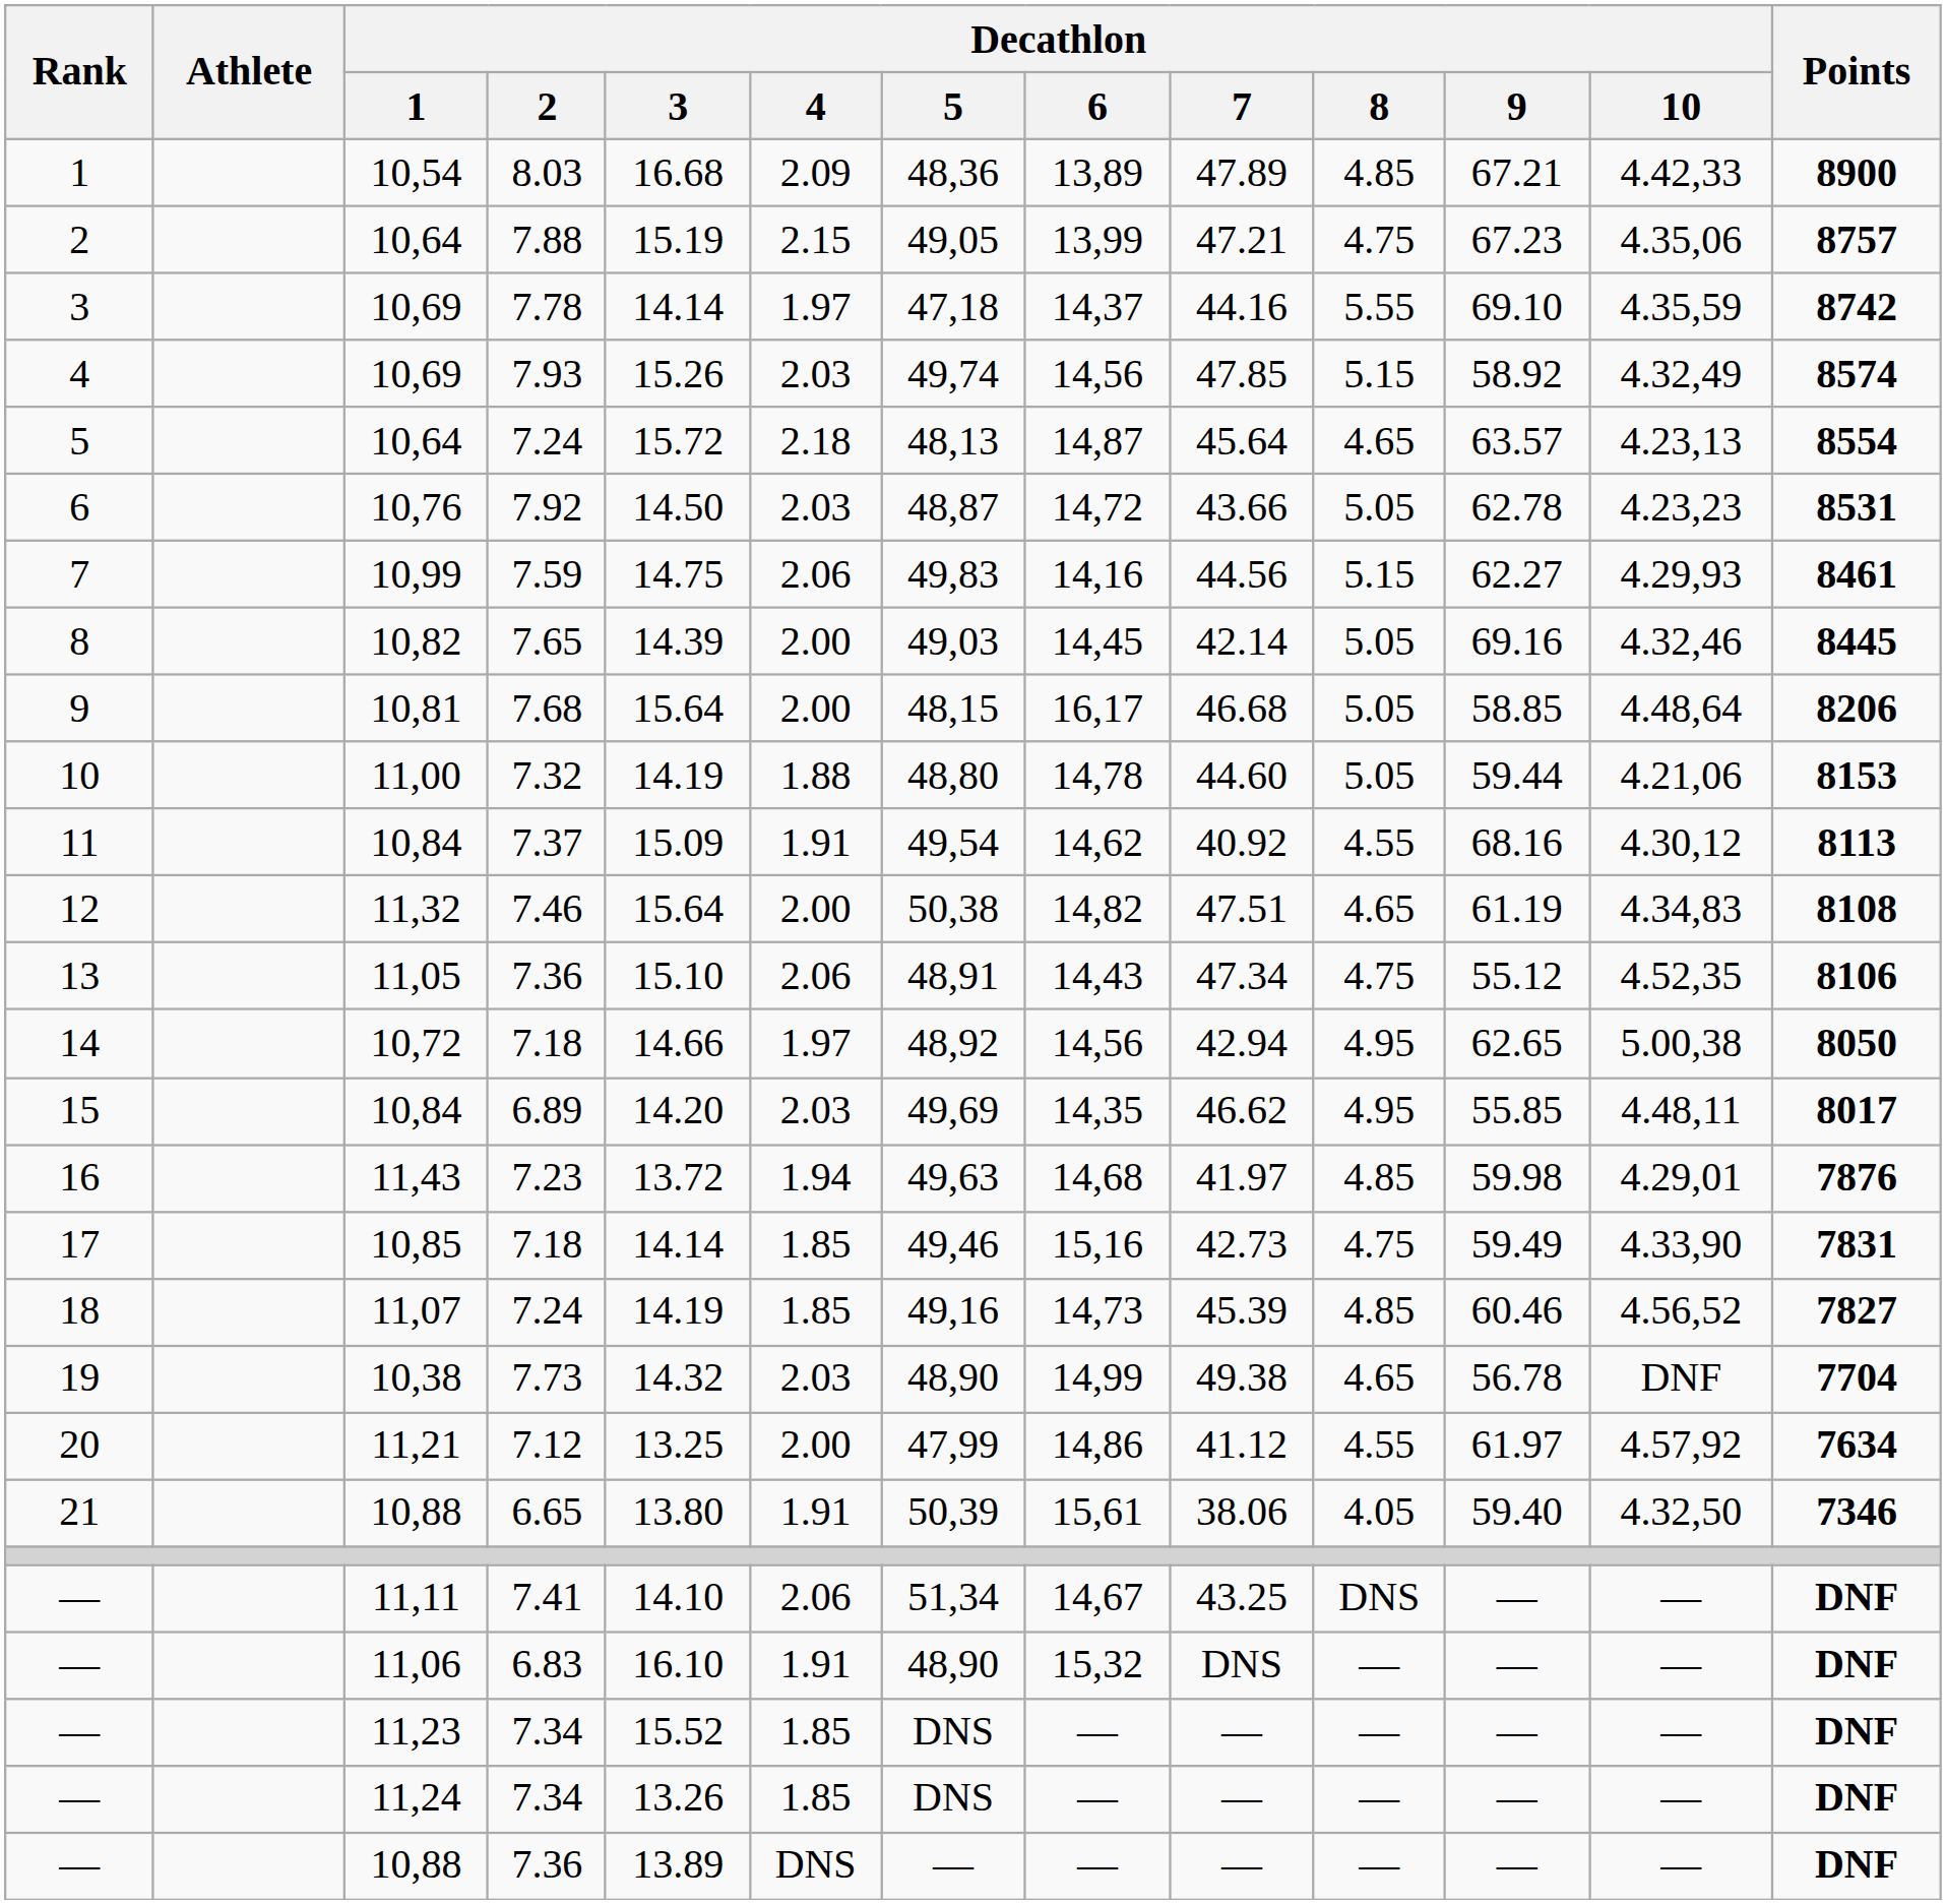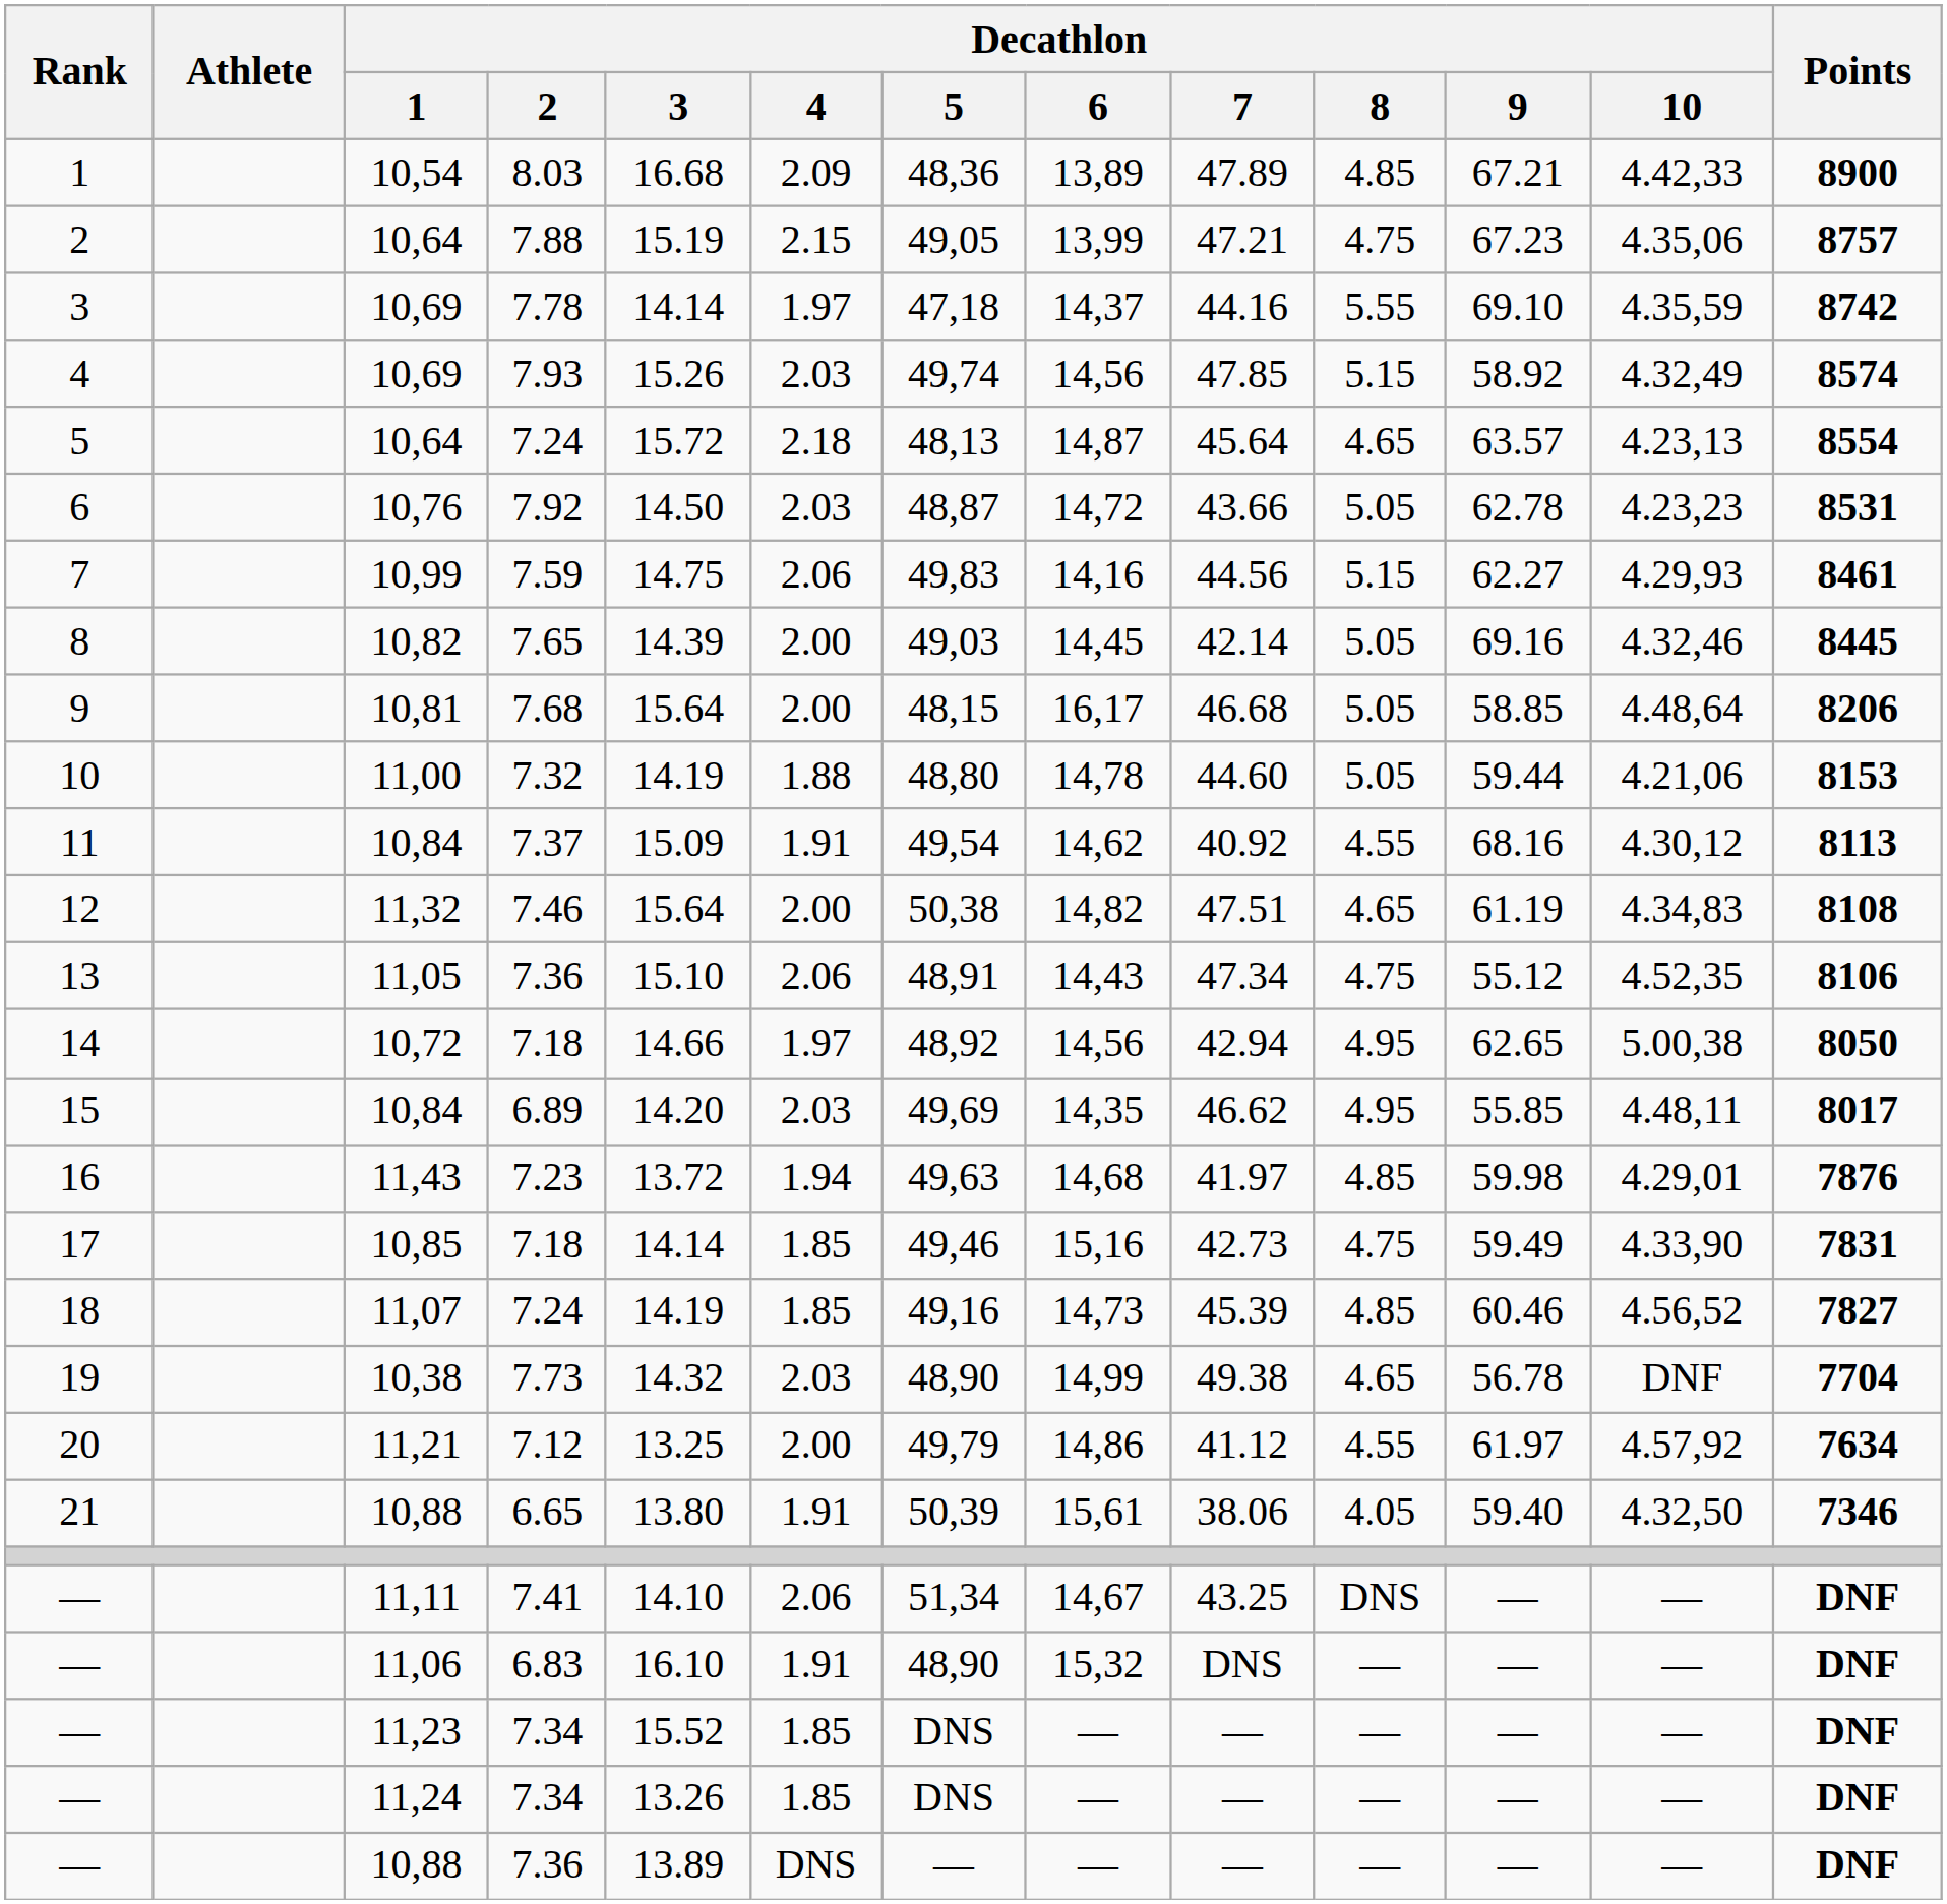 <table class="wikitable" style=" text-align:center; font-size:110%;" width="95%">
 <tr>
 <th rowspan="2">Rank</th>
 <th rowspan="2">Athlete</th>
 <th colspan="10">Decathlon</th>
 <th rowspan="2">Points</th>
 </tr>
 <tr>
 <th>1</th>
 <th>2</th>
 <th>3</th>
 <th>4</th>
 <th>5</th>
 <th>6</th>
 <th>7</th>
 <th>8</th>
 <th>9</th>
 <th>10</th>
 </tr>
 <tr>
 <td>1</td>
 <td align=left></td>
 <td>10,54</td>
 <td>8.03</td>
 <td>16.68</td>
 <td>2.09</td>
 <td>48,36</td>
 <td>13,89</td>
 <td>47.89</td>
 <td>4.85</td>
 <td>67.21</td>
 <td>4.42,33</td>
 <td><strong>8900</strong></td>
 </tr>
 <tr>
 <td>2</td>
 <td align=left></td>
 <td>10,64</td>
 <td>7.88</td>
 <td>15.19</td>
 <td>2.15</td>
 <td>49,05</td>
 <td>13,99</td>
 <td>47.21</td>
 <td>4.75</td>
 <td>67.23</td>
 <td>4.35,06</td>
 <td><strong>8757</strong></td>
 </tr>
 <tr>
 <td>3</td>
 <td align=left></td>
 <td>10,69</td>
 <td>7.78</td>
 <td>14.14</td>
 <td>1.97</td>
 <td>47,18</td>
 <td>14,37</td>
 <td>44.16</td>
 <td>5.55</td>
 <td>69.10</td>
 <td>4.35,59</td>
 <td><strong>8742</strong></td>
 </tr>
 <tr>
 <td>4</td>
 <td align=left></td>
 <td>10,69</td>
 <td>7.93</td>
 <td>15.26</td>
 <td>2.03</td>
 <td>49,74</td>
 <td>14,56</td>
 <td>47.85</td>
 <td>5.15</td>
 <td>58.92</td>
 <td>4.32,49</td>
 <td><strong>8574</strong></td>
 </tr>
 <tr>
 <td>5</td>
 <td align=left></td>
 <td>10,64</td>
 <td>7.24</td>
 <td>15.72</td>
 <td>2.18</td>
 <td>48,13</td>
 <td>14,87</td>
 <td>45.64</td>
 <td>4.65</td>
 <td>63.57</td>
 <td>4.23,13</td>
 <td><strong>8554</strong></td>
 </tr>
 <tr>
 <td>6</td>
 <td align=left></td>
 <td>10,76</td>
 <td>7.92</td>
 <td>14.50</td>
 <td>2.03</td>
 <td>48,87</td>
 <td>14,72</td>
 <td>43.66</td>
 <td>5.05</td>
 <td>62.78</td>
 <td>4.23,23</td>
 <td><strong>8531</strong></td>
 </tr>
 <tr>
 <td>7</td>
 <td align=left></td>
 <td>10,99</td>
 <td>7.59</td>
 <td>14.75</td>
 <td>2.06</td>
 <td>49,83</td>
 <td>14,16</td>
 <td>44.56</td>
 <td>5.15</td>
 <td>62.27</td>
 <td>4.29,93</td>
 <td><strong>8461</strong></td>
 </tr>
 <tr>
 <td>8</td>
 <td align=left></td>
 <td>10,82</td>
 <td>7.65</td>
 <td>14.39</td>
 <td>2.00</td>
 <td>49,03</td>
 <td>14,45</td>
 <td>42.14</td>
 <td>5.05</td>
 <td>69.16</td>
 <td>4.32,46</td>
 <td><strong>8445</strong></td>
 </tr>
 <tr>
 <td>9</td>
 <td align=left></td>
 <td>10,81</td>
 <td>7.68</td>
 <td>15.64</td>
 <td>2.00</td>
 <td>48,15</td>
 <td>16,17</td>
 <td>46.68</td>
 <td>5.05</td>
 <td>58.85</td>
 <td>4.48,64</td>
 <td><strong>8206</strong></td>
 </tr>
 <tr>
 <td>10</td>
 <td align=left></td>
 <td>11,00</td>
 <td>7.32</td>
 <td>14.19</td>
 <td>1.88</td>
 <td>48,80</td>
 <td>14,78</td>
 <td>44.60</td>
 <td>5.05</td>
 <td>59.44</td>
 <td>4.21,06</td>
 <td><strong>8153</strong></td>
 </tr>
 <tr>
 <td>11</td>
 <td align=left></td>
 <td>10,84</td>
 <td>7.37</td>
 <td>15.09</td>
 <td>1.91</td>
 <td>49,54</td>
 <td>14,62</td>
 <td>40.92</td>
 <td>4.55</td>
 <td>68.16</td>
 <td>4.30,12</td>
 <td><strong>8113</strong></td>
 </tr>
 <tr>
 <td>12</td>
 <td align=left></td>
 <td>11,32</td>
 <td>7.46</td>
 <td>15.64</td>
 <td>2.00</td>
 <td>50,38</td>
 <td>14,82</td>
 <td>47.51</td>
 <td>4.65</td>
 <td>61.19</td>
 <td>4.34,83</td>
 <td><strong>8108</strong></td>
 </tr>
 <tr>
 <td>13</td>
 <td align=left></td>
 <td>11,05</td>
 <td>7.36</td>
 <td>15.10</td>
 <td>2.06</td>
 <td>48,91</td>
 <td>14,43</td>
 <td>47.34</td>
 <td>4.75</td>
 <td>55.12</td>
 <td>4.52,35</td>
 <td><strong>8106</strong></td>
 </tr>
 <tr>
 <td>14</td>
 <td align=left></td>
 <td>10,72</td>
 <td>7.18</td>
 <td>14.66</td>
 <td>1.97</td>
 <td>48,92</td>
 <td>14,56</td>
 <td>42.94</td>
 <td>4.95</td>
 <td>62.65</td>
 <td>5.00,38</td>
 <td><strong>8050</strong></td>
 </tr>
 <tr>
 <td>15</td>
 <td align=left></td>
 <td>10,84</td>
 <td>6.89</td>
 <td>14.20</td>
 <td>2.03</td>
 <td>49,69</td>
 <td>14,35</td>
 <td>46.62</td>
 <td>4.95</td>
 <td>55.85</td>
 <td>4.48,11</td>
 <td><strong>8017</strong></td>
 </tr>
 <tr>
 <td>16</td>
 <td align=left></td>
 <td>11,43</td>
 <td>7.23</td>
 <td>13.72</td>
 <td>1.94</td>
 <td>49,63</td>
 <td>14,68</td>
 <td>41.97</td>
 <td>4.85</td>
 <td>59.98</td>
 <td>4.29,01</td>
 <td><strong>7876</strong></td>
 </tr>
 <tr>
 <td>17</td>
 <td align=left></td>
 <td>10,85</td>
 <td>7.18</td>
 <td>14.14</td>
 <td>1.85</td>
 <td>49,46</td>
 <td>15,16</td>
 <td>42.73</td>
 <td>4.75</td>
 <td>59.49</td>
 <td>4.33,90</td>
 <td><strong>7831</strong></td>
 </tr>
 <tr>
 <td>18</td>
 <td align=left></td>
 <td>11,07</td>
 <td>7.24</td>
 <td>14.19</td>
 <td>1.85</td>
 <td>49,16</td>
 <td>14,73</td>
 <td>45.39</td>
 <td>4.85</td>
 <td>60.46</td>
 <td>4.56,52</td>
 <td><strong>7827</strong></td>
 </tr>
 <tr>
 <td>19</td>
 <td align=left></td>
 <td>10,38</td>
 <td>7.73</td>
 <td>14.32</td>
 <td>2.03</td>
 <td>48,90</td>
 <td>14,99</td>
 <td>49.38</td>
 <td>4.65</td>
 <td>56.78</td>
 <td>DNF</td>
 <td><strong>7704</strong></td>
 </tr>
 <tr>
 <td>20</td>
 <td align=left></td>
 <td>11,21</td>
 <td>7.12</td>
 <td>13.25</td>
 <td>2.00</td>
-<td>47,99</td>
+<td>49,79</td>
 <td>14,86</td>
 <td>41.12</td>
 <td>4.55</td>
 <td>61.97</td>
 <td>4.57,92</td>
 <td><strong>7634</strong></td>
 </tr>
 <tr>
 <td>21</td>
 <td align=left></td>
 <td>10,88</td>
 <td>6.65</td>
 <td>13.80</td>
 <td>1.91</td>
 <td>50,39</td>
 <td>15,61</td>
 <td>38.06</td>
 <td>4.05</td>
 <td>59.40</td>
 <td>4.32,50</td>
 <td><strong>7346</strong></td>
 </tr>
 <tr>
 <td colspan=13 bgcolor=lightgray></td>
 </tr>
 <tr>
 <td>—</td>
 <td align=left></td>
 <td>11,11</td>
 <td>7.41</td>
 <td>14.10</td>
 <td>2.06</td>
 <td>51,34</td>
 <td>14,67</td>
 <td>43.25</td>
 <td>DNS</td>
 <td>—</td>
 <td>—</td>
 <td><strong>DNF</strong></td>
 </tr>
 <tr>
 <td>—</td>
 <td align=left></td>
 <td>11,06</td>
 <td>6.83</td>
 <td>16.10</td>
 <td>1.91</td>
 <td>48,90</td>
 <td>15,32</td>
 <td>DNS</td>
 <td>—</td>
 <td>—</td>
 <td>—</td>
 <td><strong>DNF</strong></td>
 </tr>
 <tr>
 <td>—</td>
 <td align=left></td>
 <td>11,23</td>
 <td>7.34</td>
 <td>15.52</td>
 <td>1.85</td>
 <td>DNS</td>
 <td>—</td>
 <td>—</td>
 <td>—</td>
 <td>—</td>
 <td>—</td>
 <td><strong>DNF</strong></td>
 </tr>
 <tr>
 <td>—</td>
 <td align=left></td>
 <td>11,24</td>
 <td>7.34</td>
 <td>13.26</td>
 <td>1.85</td>
 <td>DNS</td>
 <td>—</td>
 <td>—</td>
 <td>—</td>
 <td>—</td>
 <td>—</td>
 <td><strong>DNF</strong></td>
 </tr>
 <tr>
 <td>—</td>
 <td align=left></td>
 <td>10,88</td>
 <td>7.36</td>
 <td>13.89</td>
 <td>DNS</td>
 <td>—</td>
 <td>—</td>
 <td>—</td>
 <td>—</td>
 <td>—</td>
 <td>—</td>
 <td><strong>DNF</strong></td>
 </tr>
 </table>
